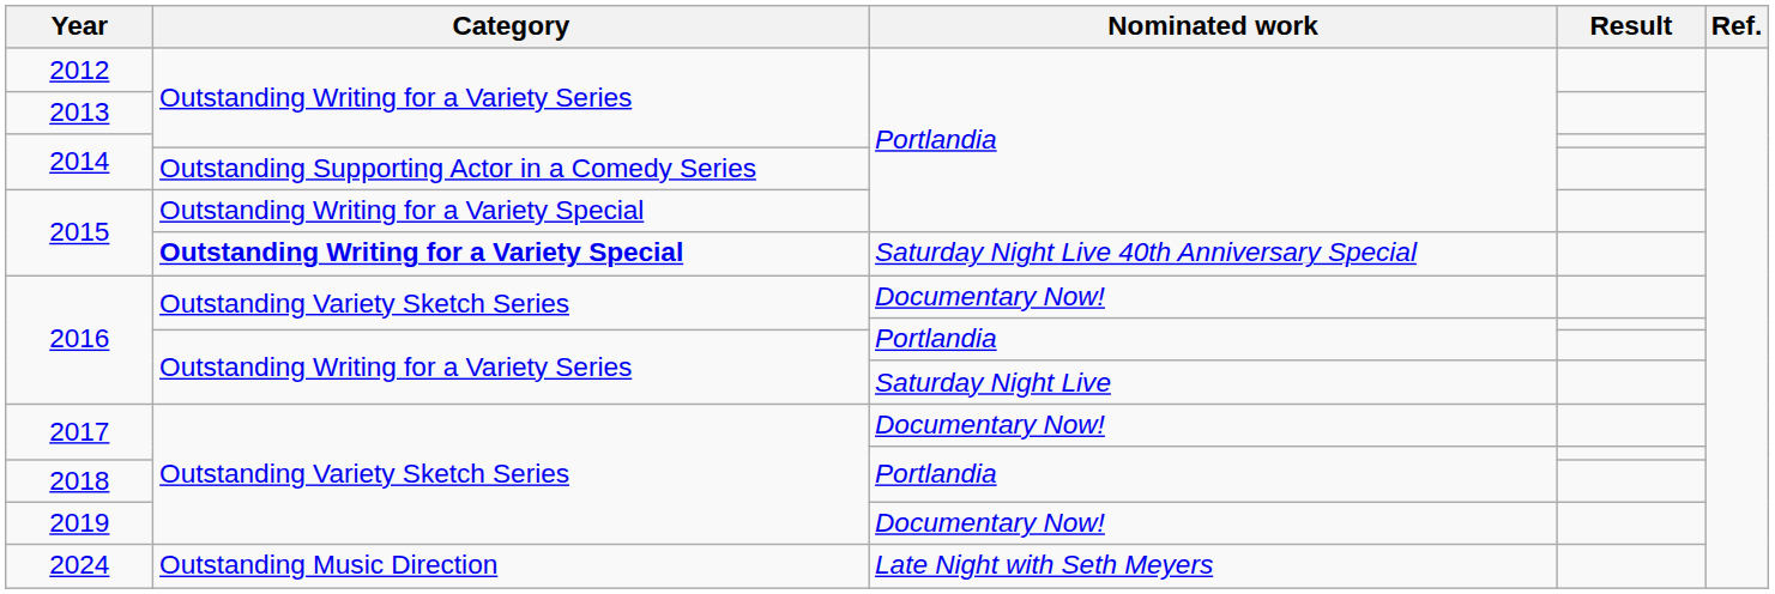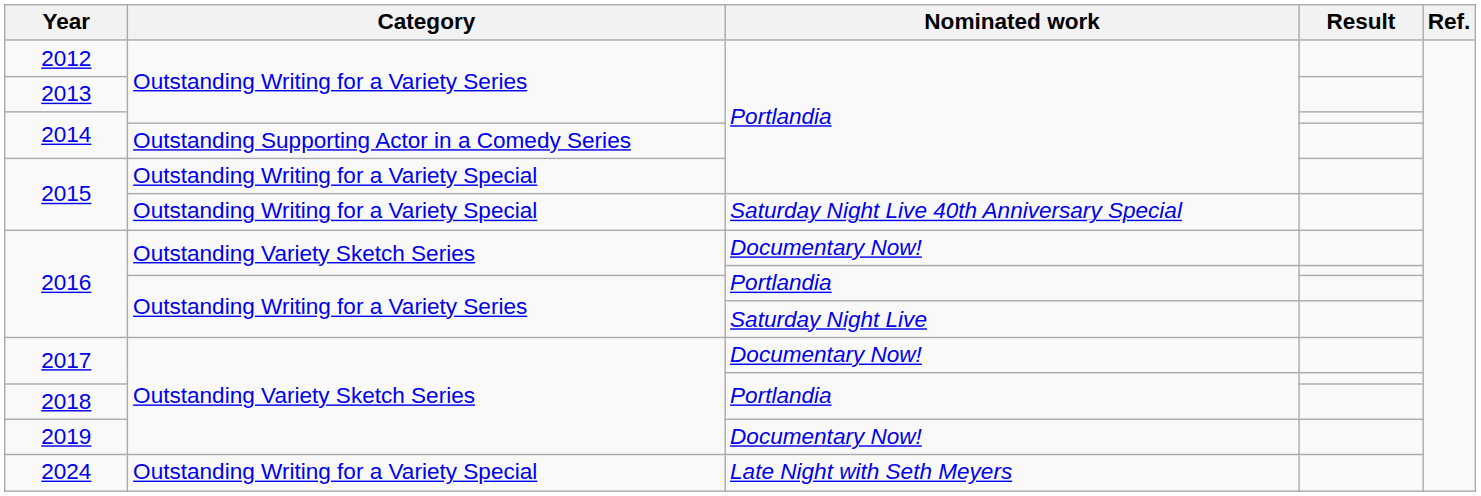 <table class=wikitable>
 <tr>
 <th scope="col" style="width:5em;">Year</th>
 <th scope="col" style="width:26em;">Category</th>
 <th scope="col" style="width:25em;">Nominated work</th>
 <th scope="col" style="width:5em;">Result</th>
 <th>Ref.</th>
 </tr>
 <tr>
 <td style="text-align:center;"><a href='#'>2012</a></td>
 <td rowspan=3><a href='#'>Outstanding Writing for a Variety Series</a></td>
 <td rowspan=5><em><a href='#'>Portlandia</a></em></td>
 <td></td>
 <td rowspan="15"></td>
 </tr>
 <tr>
 <td style="text-align:center;"><a href='#'>2013</a></td>
 <td></td>
 </tr>
 <tr>
 <td style="text-align:center;", rowspan=2><a href='#'>2014</a></td>
 <td></td>
 </tr>
 <tr>
 <td><a href='#'>Outstanding Supporting Actor in a Comedy Series</a></td>
 <td></td>
 </tr>
 <tr>
 <td style="text-align:center;", rowspan=2><a href='#'>2015</a></td>
 <td><a href='#'>Outstanding Writing for a Variety Special</a></td>
 <td></td>
 </tr>
 <tr>
-<td><strong><a href='#'>Outstanding Writing for a Variety Special</a></strong></td>
+<td><a href='#'>Outstanding Writing for a Variety Special</a></td>
 <td><em><a href='#'>Saturday Night Live 40th Anniversary Special</a></em></td>
 <td></td>
 </tr>
 <tr>
 <td style="text-align:center;", rowspan=4><a href='#'>2016</a></td>
 <td rowspan=2><a href='#'>Outstanding Variety Sketch Series</a></td>
 <td><em><a href='#'>Documentary Now!</a></em></td>
 <td></td>
 </tr>
 <tr>
 <td rowspan=2><em><a href='#'>Portlandia</a></em></td>
 <td></td>
 </tr>
 <tr>
 <td rowspan=2><a href='#'>Outstanding Writing for a Variety Series</a></td>
 <td></td>
 </tr>
 <tr>
 <td><em><a href='#'>Saturday Night Live</a></em></td>
 <td></td>
 </tr>
 <tr>
 <td style="text-align:center;", rowspan=2><a href='#'>2017</a></td>
 <td rowspan=4><a href='#'>Outstanding Variety Sketch Series</a></td>
 <td><em><a href='#'>Documentary Now!</a></em></td>
 <td></td>
 </tr>
 <tr>
 <td rowspan=2><em><a href='#'>Portlandia</a></em></td>
 <td></td>
 </tr>
 <tr>
 <td style="text-align:center;"><a href='#'>2018</a></td>
 <td></td>
 </tr>
 <tr>
 <td style="text-align:center;"><a href='#'>2019</a></td>
 <td><em><a href='#'>Documentary Now!</a></em></td>
 <td></td>
 </tr>
 <tr>
 <td style="text-align:center;"><a href='#'>2024</a></td>
-<td><a href='#'>Outstanding Music Direction</a></td>
+<td><a href='#'>Outstanding Writing for a Variety Special</a></td>
 <td><em><a href='#'>Late Night with Seth Meyers</a></em></td>
 <td></td>
 </tr>
 </table>
